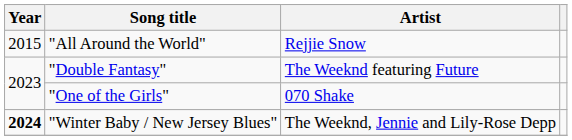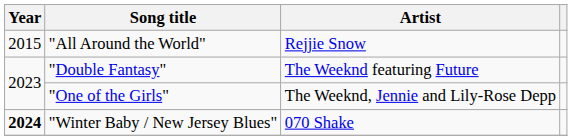 <table class="wikitable sortable">
 <tr>
 <th>Year</th>
 <th>Song title</th>
 <th>Artist</th>
 <th></th>
 </tr>
 <tr>
 <td>2015</td>
 <td>"All Around the World"</td>
 <td><a href='#'>Rejjie Snow</a></td>
 <td style="text-align:center;"></td>
 </tr>
 <tr>
 <td rowspan="2">2023</td>
 <td>"<a href='#'>Double Fantasy</a>"</td>
 <td><a href='#'>The Weeknd</a> featuring <a href='#'>Future</a></td>
 <td style="text-align:center;"></td>
 </tr>
 <tr>
 <td>"<a href='#'>One of the Girls</a>"</td>
-<td><a href='#'>070 Shake</a></td>
+<td>The Weeknd, <a href='#'>Jennie</a> and Lily-Rose Depp</td>
 <td style="text-align:center;"></td>
 </tr>
 <tr>
 <td><strong>2024</strong></td>
 <td>"Winter Baby / New Jersey Blues"</td>
-<td>The Weeknd, <a href='#'>Jennie</a> and Lily-Rose Depp</td>
+<td><a href='#'>070 Shake</a></td>
 <td style="text-align:center;"></td>
 </tr>
 <tr>
 </tr>
 </table>
